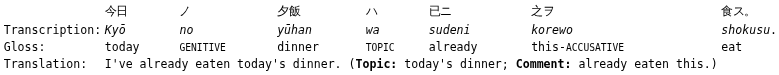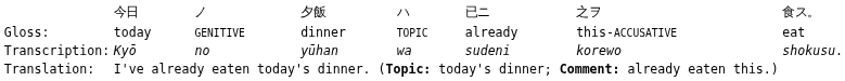 <table>
 <tr>
 <td></td>
 <td>今日</td>
 <td>ノ</td>
 <td>夕飯</td>
 <td>ハ</td>
 <td>已ニ</td>
 <td>之ヲ</td>
 <td>食ス。</td>
 </tr>
 <tr>
+<td>Gloss:</td>
+<td>today</td>
+<td><small>GENITIVE</small></td>
+<td>dinner</td>
+<td><small>TOPIC</small></td>
+<td>already</td>
+<td>this-<small>ACCUSATIVE</small></td>
+<td>eat</td>
+</tr>
+<tr>
 <td>Transcription:</td>
 <td><em>Kyō</em></td>
 <td><em>no</em></td>
 <td><em>yūhan</em></td>
 <td><em>wa</em></td>
 <td><em>sudeni</em></td>
 <td><em>korewo</em></td>
 <td><em>shokusu</em>.</td>
 </tr>
 <tr>
-<td>Gloss:</td>
-<td>today</td>
-<td><small>GENITIVE</small></td>
-<td>dinner</td>
-<td><small>TOPIC</small></td>
-<td>already</td>
-<td>this-<small>ACCUSATIVE</small></td>
-<td>eat</td>
-</tr>
-<tr>
 <td>Translation:</td>
 <td colspan=6>I've already eaten today's dinner. (<strong>Topic:</strong> today's dinner; <strong>Comment:</strong> already eaten this.)</td>
 </tr>
 </table>
